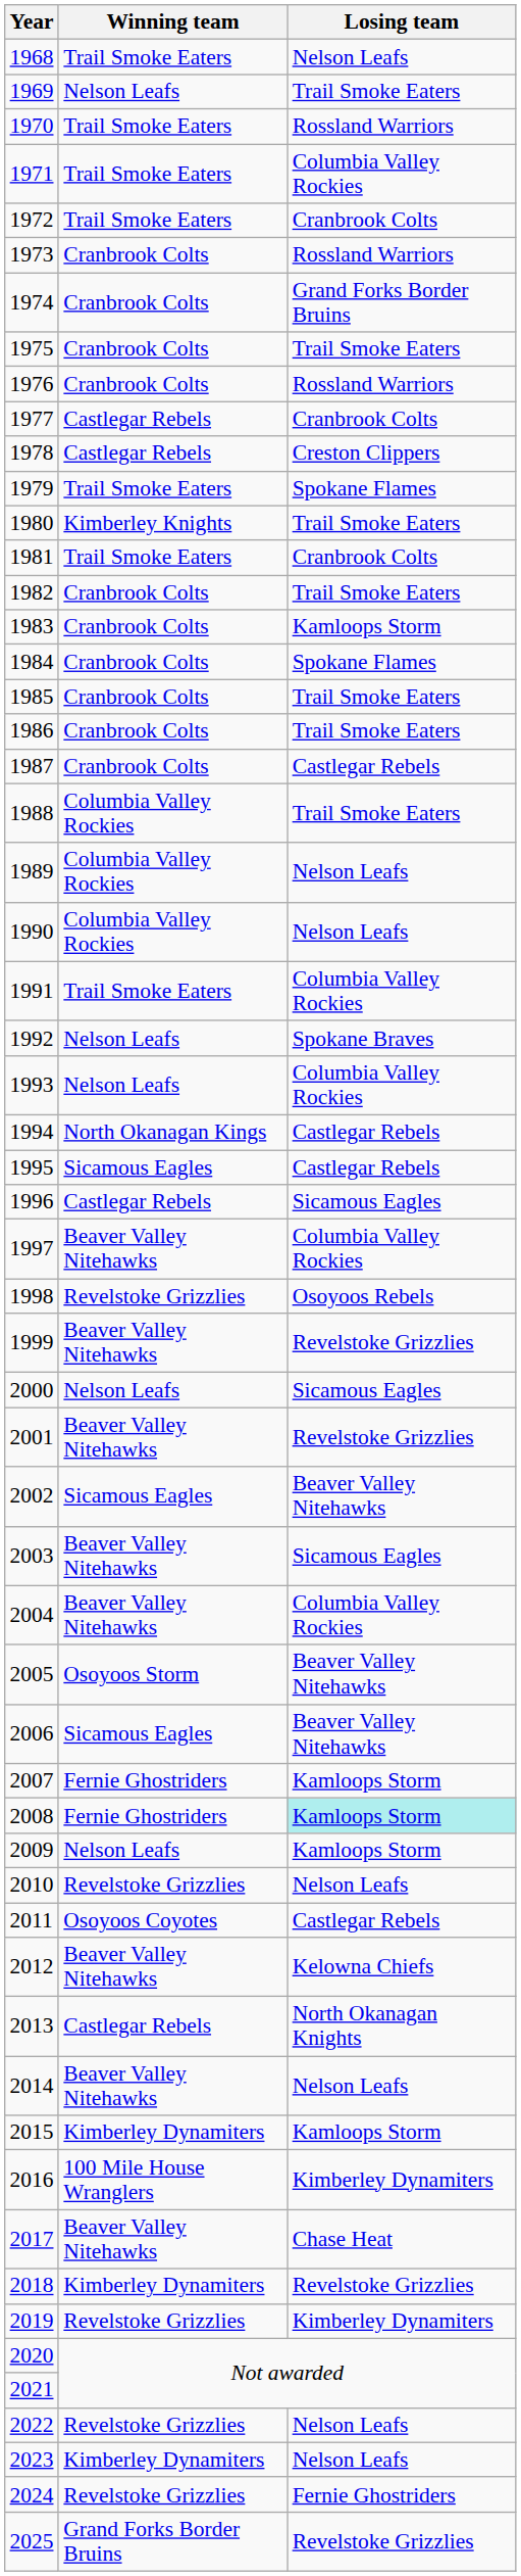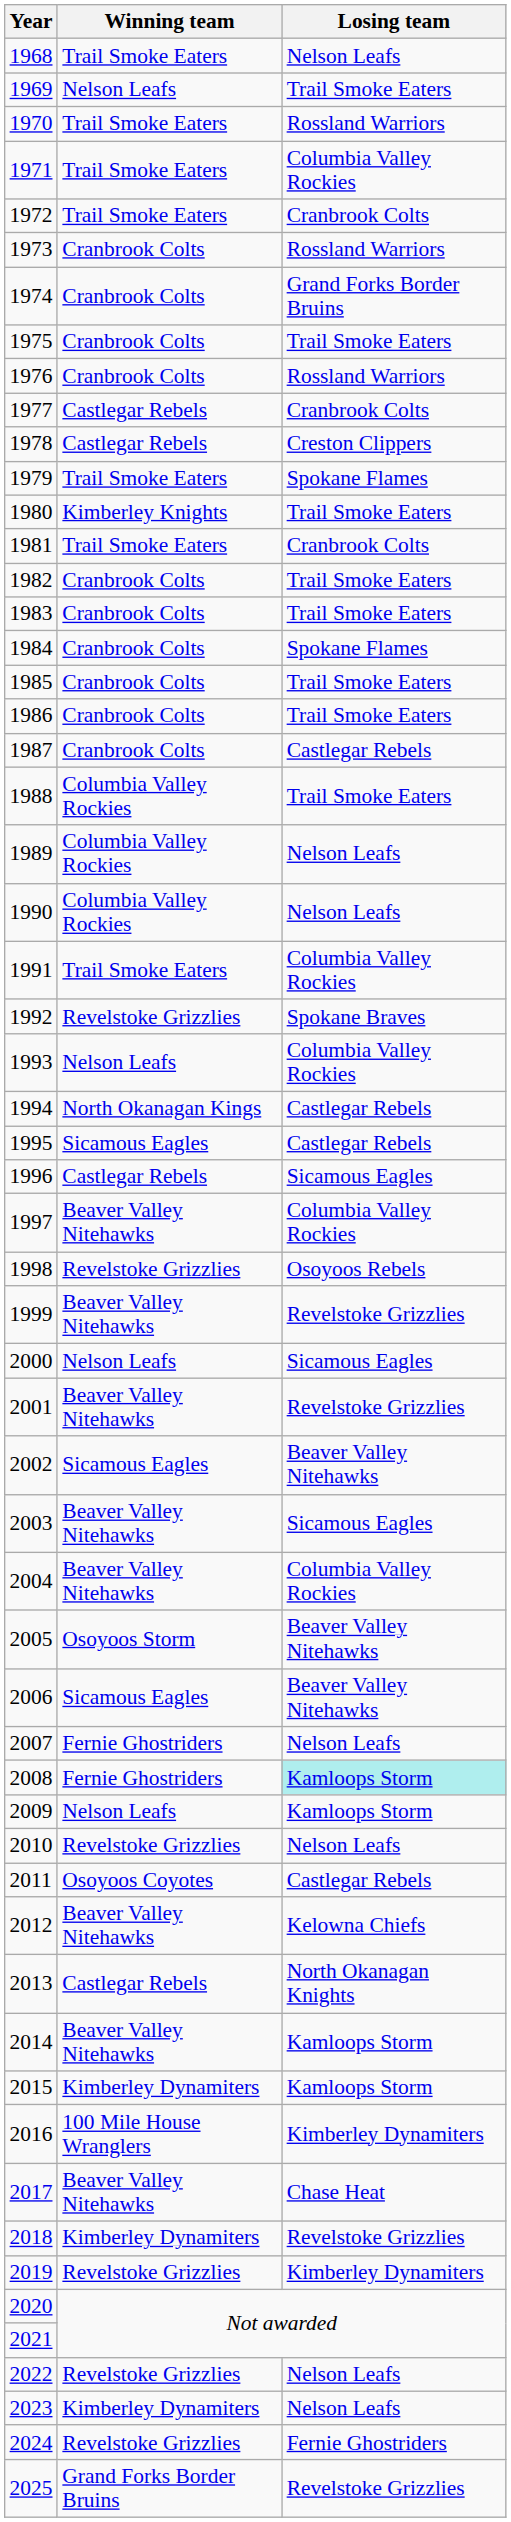 <table class="wikitable sortable">
 <tr>
 <th width="20">Year</th>
 <th width="160">Winning team</th>
 <th width="160">Losing team</th>
 </tr>
 <tr>
 <td><a href='#'>1968</a></td>
 <td><a href='#'>Trail Smoke Eaters</a></td>
 <td><a href='#'>Nelson Leafs</a></td>
 </tr>
 <tr>
 <td><a href='#'>1969</a></td>
 <td><a href='#'>Nelson Leafs</a></td>
 <td><a href='#'>Trail Smoke Eaters</a></td>
 </tr>
 <tr>
 <td><a href='#'>1970</a></td>
 <td><a href='#'>Trail Smoke Eaters</a></td>
 <td><a href='#'>Rossland Warriors</a></td>
 </tr>
 <tr>
 <td><a href='#'>1971</a></td>
 <td><a href='#'>Trail Smoke Eaters</a></td>
 <td><a href='#'>Columbia Valley Rockies</a></td>
 </tr>
 <tr>
 <td>1972</td>
 <td><a href='#'>Trail Smoke Eaters</a></td>
 <td><a href='#'>Cranbrook Colts</a></td>
 </tr>
 <tr>
 <td>1973</td>
 <td><a href='#'>Cranbrook Colts</a></td>
 <td><a href='#'>Rossland Warriors</a></td>
 </tr>
 <tr>
 <td>1974</td>
 <td><a href='#'>Cranbrook Colts</a></td>
 <td><a href='#'>Grand Forks Border Bruins</a></td>
 </tr>
 <tr>
 <td>1975</td>
 <td><a href='#'>Cranbrook Colts</a></td>
 <td><a href='#'>Trail Smoke Eaters</a></td>
 </tr>
 <tr>
 <td>1976</td>
 <td><a href='#'>Cranbrook Colts</a></td>
 <td><a href='#'>Rossland Warriors</a></td>
 </tr>
 <tr>
 <td>1977</td>
 <td><a href='#'>Castlegar Rebels</a></td>
 <td><a href='#'>Cranbrook Colts</a></td>
 </tr>
 <tr>
 <td>1978</td>
 <td><a href='#'>Castlegar Rebels</a></td>
 <td><a href='#'>Creston Clippers</a></td>
 </tr>
 <tr>
 <td>1979</td>
 <td><a href='#'>Trail Smoke Eaters</a></td>
 <td><a href='#'>Spokane Flames</a></td>
 </tr>
 <tr>
 <td>1980</td>
 <td><a href='#'>Kimberley Knights</a></td>
 <td><a href='#'>Trail Smoke Eaters</a></td>
 </tr>
 <tr>
 <td>1981</td>
 <td><a href='#'>Trail Smoke Eaters</a></td>
 <td><a href='#'>Cranbrook Colts</a></td>
 </tr>
 <tr>
 <td>1982</td>
 <td><a href='#'>Cranbrook Colts</a></td>
 <td><a href='#'>Trail Smoke Eaters</a></td>
 </tr>
 <tr>
 <td>1983</td>
 <td><a href='#'>Cranbrook Colts</a></td>
-<td><a href='#'>Kamloops Storm</a></td>
+<td><a href='#'>Trail Smoke Eaters</a></td>
 </tr>
 <tr>
 <td>1984</td>
 <td><a href='#'>Cranbrook Colts</a></td>
 <td><a href='#'>Spokane Flames</a></td>
 </tr>
 <tr>
 <td>1985</td>
 <td><a href='#'>Cranbrook Colts</a></td>
 <td><a href='#'>Trail Smoke Eaters</a></td>
 </tr>
 <tr>
 <td>1986</td>
 <td><a href='#'>Cranbrook Colts</a></td>
 <td><a href='#'>Trail Smoke Eaters</a></td>
 </tr>
 <tr>
 <td>1987</td>
 <td><a href='#'>Cranbrook Colts</a></td>
 <td><a href='#'>Castlegar Rebels</a></td>
 </tr>
 <tr>
 <td>1988</td>
 <td><a href='#'>Columbia Valley Rockies</a></td>
 <td><a href='#'>Trail Smoke Eaters</a></td>
 </tr>
 <tr>
 <td>1989</td>
 <td><a href='#'>Columbia Valley Rockies</a></td>
 <td><a href='#'>Nelson Leafs</a></td>
 </tr>
 <tr>
 <td>1990</td>
 <td><a href='#'>Columbia Valley Rockies</a></td>
 <td><a href='#'>Nelson Leafs</a></td>
 </tr>
 <tr>
 <td>1991</td>
 <td><a href='#'>Trail Smoke Eaters</a></td>
 <td><a href='#'>Columbia Valley Rockies</a></td>
 </tr>
 <tr>
 <td>1992</td>
-<td><a href='#'>Nelson Leafs</a></td>
+<td><a href='#'>Revelstoke Grizzlies</a></td>
 <td><a href='#'>Spokane Braves</a></td>
 </tr>
 <tr>
 <td>1993</td>
 <td><a href='#'>Nelson Leafs</a></td>
 <td><a href='#'>Columbia Valley Rockies</a></td>
 </tr>
 <tr>
 <td>1994</td>
 <td><a href='#'>North Okanagan Kings</a></td>
 <td><a href='#'>Castlegar Rebels</a></td>
 </tr>
 <tr>
 <td>1995</td>
 <td><a href='#'>Sicamous Eagles</a></td>
 <td><a href='#'>Castlegar Rebels</a></td>
 </tr>
 <tr>
 <td>1996</td>
 <td><a href='#'>Castlegar Rebels</a></td>
 <td><a href='#'>Sicamous Eagles</a></td>
 </tr>
 <tr>
 <td>1997</td>
 <td><a href='#'>Beaver Valley Nitehawks</a></td>
 <td><a href='#'>Columbia Valley Rockies</a></td>
 </tr>
 <tr>
 <td>1998</td>
 <td><a href='#'>Revelstoke Grizzlies</a></td>
 <td><a href='#'>Osoyoos Rebels</a></td>
 </tr>
 <tr>
 <td>1999</td>
 <td><a href='#'>Beaver Valley Nitehawks</a></td>
 <td><a href='#'>Revelstoke Grizzlies</a></td>
 </tr>
 <tr>
 <td>2000</td>
 <td><a href='#'>Nelson Leafs</a></td>
 <td><a href='#'>Sicamous Eagles</a></td>
 </tr>
 <tr>
 <td>2001</td>
 <td><a href='#'>Beaver Valley Nitehawks</a></td>
 <td><a href='#'>Revelstoke Grizzlies</a></td>
 </tr>
 <tr>
 <td>2002</td>
 <td><a href='#'>Sicamous Eagles</a></td>
 <td><a href='#'>Beaver Valley Nitehawks</a></td>
 </tr>
 <tr>
 <td>2003</td>
 <td><a href='#'>Beaver Valley Nitehawks</a></td>
 <td><a href='#'>Sicamous Eagles</a></td>
 </tr>
 <tr>
 <td>2004</td>
 <td><a href='#'>Beaver Valley Nitehawks</a></td>
 <td><a href='#'>Columbia Valley Rockies</a></td>
 </tr>
 <tr>
 <td>2005</td>
 <td><a href='#'>Osoyoos Storm</a></td>
 <td><a href='#'>Beaver Valley Nitehawks</a></td>
 </tr>
 <tr>
 <td>2006</td>
 <td><a href='#'>Sicamous Eagles</a></td>
 <td><a href='#'>Beaver Valley Nitehawks</a></td>
 </tr>
 <tr>
 <td>2007</td>
 <td><a href='#'>Fernie Ghostriders</a></td>
-<td><a href='#'>Kamloops Storm</a></td>
+<td><a href='#'>Nelson Leafs</a></td>
 </tr>
 <tr>
 <td>2008</td>
 <td><a href='#'>Fernie Ghostriders</a></td>
 <td style="background: paleturquoise;"><a href='#'>Kamloops Storm</a></td>
 </tr>
 <tr>
 <td>2009</td>
 <td><a href='#'>Nelson Leafs</a></td>
 <td><a href='#'>Kamloops Storm</a></td>
 </tr>
 <tr>
 <td>2010</td>
 <td><a href='#'>Revelstoke Grizzlies</a></td>
 <td><a href='#'>Nelson Leafs</a></td>
 </tr>
 <tr>
 <td>2011</td>
 <td><a href='#'>Osoyoos Coyotes</a></td>
 <td><a href='#'>Castlegar Rebels</a></td>
 </tr>
 <tr>
 <td>2012</td>
 <td><a href='#'>Beaver Valley Nitehawks</a></td>
 <td><a href='#'>Kelowna Chiefs</a></td>
 </tr>
 <tr>
 <td>2013</td>
 <td><a href='#'>Castlegar Rebels</a></td>
 <td><a href='#'>North Okanagan Knights</a></td>
 </tr>
 <tr>
 <td>2014</td>
 <td><a href='#'>Beaver Valley Nitehawks</a></td>
-<td><a href='#'>Nelson Leafs</a></td>
+<td><a href='#'>Kamloops Storm</a></td>
 </tr>
 <tr>
 <td>2015</td>
 <td><a href='#'>Kimberley Dynamiters</a></td>
 <td><a href='#'>Kamloops Storm</a></td>
 </tr>
 <tr>
 <td>2016</td>
 <td><a href='#'>100 Mile House Wranglers</a></td>
 <td><a href='#'>Kimberley Dynamiters</a></td>
 </tr>
 <tr>
 <td><a href='#'>2017</a></td>
 <td><a href='#'>Beaver Valley Nitehawks</a></td>
 <td><a href='#'>Chase Heat</a></td>
 </tr>
 <tr>
 <td><a href='#'>2018</a></td>
 <td><a href='#'>Kimberley Dynamiters</a></td>
 <td><a href='#'>Revelstoke Grizzlies</a></td>
 </tr>
 <tr>
 <td><a href='#'>2019</a></td>
 <td><a href='#'>Revelstoke Grizzlies</a></td>
 <td><a href='#'>Kimberley Dynamiters</a></td>
 </tr>
 <tr>
 <td><a href='#'>2020</a></td>
 <td colspan="2" rowspan="2" align="center" ;><em>Not awarded</em> </td>
 </tr>
 <tr>
 <td><a href='#'>2021</a></td>
 </tr>
 <tr>
 <td><a href='#'>2022</a></td>
 <td><a href='#'>Revelstoke Grizzlies</a></td>
 <td><a href='#'>Nelson Leafs</a></td>
 </tr>
 <tr>
 <td><a href='#'>2023</a></td>
 <td><a href='#'>Kimberley Dynamiters</a></td>
 <td><a href='#'>Nelson Leafs</a></td>
 </tr>
 <tr>
 <td><a href='#'>2024</a></td>
 <td><a href='#'>Revelstoke Grizzlies</a></td>
 <td><a href='#'>Fernie Ghostriders</a></td>
 </tr>
 <tr>
 <td><a href='#'>2025</a></td>
 <td><a href='#'>Grand Forks Border Bruins</a></td>
 <td><a href='#'>Revelstoke Grizzlies</a></td>
 </tr>
 </table>
